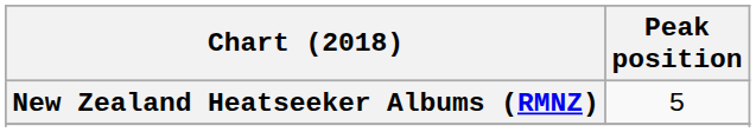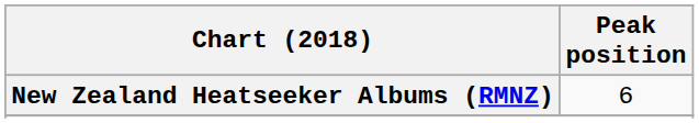 <table class="wikitable sortable plainrowheaders" style="text-align:center">
 <tr>
 <th scope="col">Chart (2018)</th>
 <th scope="col">Peak<br> position</th>
 </tr>
 <tr>
 <th scope="row">New Zealand Heatseeker Albums (<a href='#'>RMNZ</a>)</th>
-<td>5</td>
+<td>6</td>
 </tr>
 <tr>
 </tr>
 <tr>
 </tr>
 <tr>
 </tr>
 </table>
